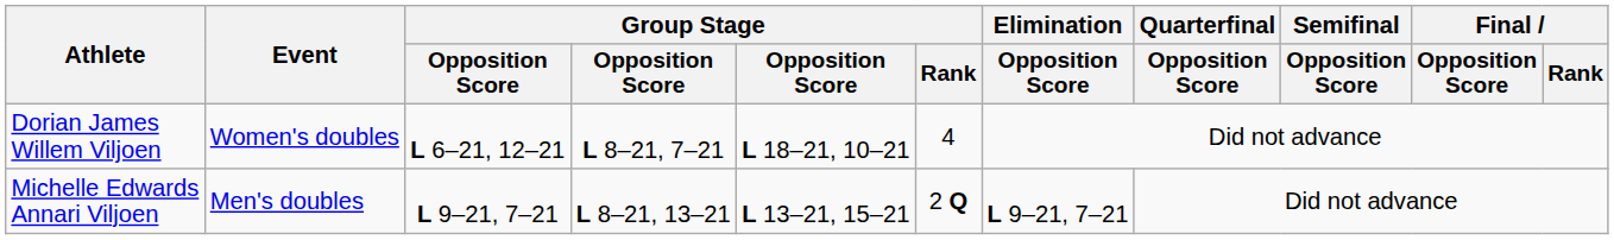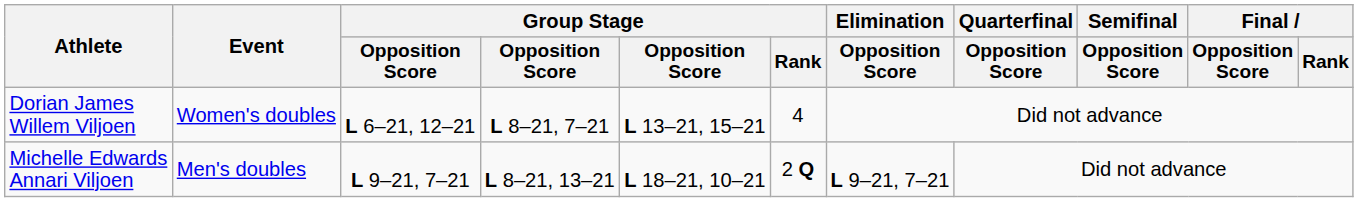 <table class="wikitable" style="font-size:90%">
 <tr>
 <th rowspan=2>Athlete</th>
 <th rowspan=2>Event</th>
 <th colspan=4>Group Stage</th>
 <th>Elimination</th>
 <th>Quarterfinal</th>
 <th>Semifinal</th>
 <th colspan=2>Final / </th>
 </tr>
 <tr style="font-size:95%">
 <th>Opposition<br>Score</th>
 <th>Opposition<br>Score</th>
 <th>Opposition<br>Score</th>
 <th>Rank</th>
 <th>Opposition<br>Score</th>
 <th>Opposition<br>Score</th>
 <th>Opposition<br>Score</th>
 <th>Opposition<br>Score</th>
 <th>Rank</th>
 </tr>
 <tr align=center>
 <td align=left><a href='#'>Dorian James</a><br><a href='#'>Willem Viljoen</a></td>
 <td align=left><a href='#'>Women's doubles</a></td>
 <td><br> <strong>L</strong> 6–21, 12–21</td>
 <td><br> <strong>L</strong> 8–21, 7–21</td>
-<td><br> <strong>L</strong> 18–21, 10–21</td>
+<td><br> <strong>L</strong> 13–21, 15–21</td>
 <td>4</td>
 <td colspan=5>Did not advance</td>
 </tr>
 <tr align=center>
 <td align=left><a href='#'>Michelle Edwards</a><br><a href='#'>Annari Viljoen</a></td>
 <td align=left><a href='#'>Men's doubles</a></td>
 <td><br> <strong>L</strong> 9–21, 7–21</td>
 <td><br> <strong>L</strong> 8–21, 13–21</td>
-<td><br> <strong>L</strong> 13–21, 15–21</td>
+<td><br> <strong>L</strong> 18–21, 10–21</td>
 <td>2 <strong>Q</strong></td>
 <td><br> <strong>L</strong> 9–21, 7–21</td>
 <td colspan=4>Did not advance</td>
 </tr>
 </table>
